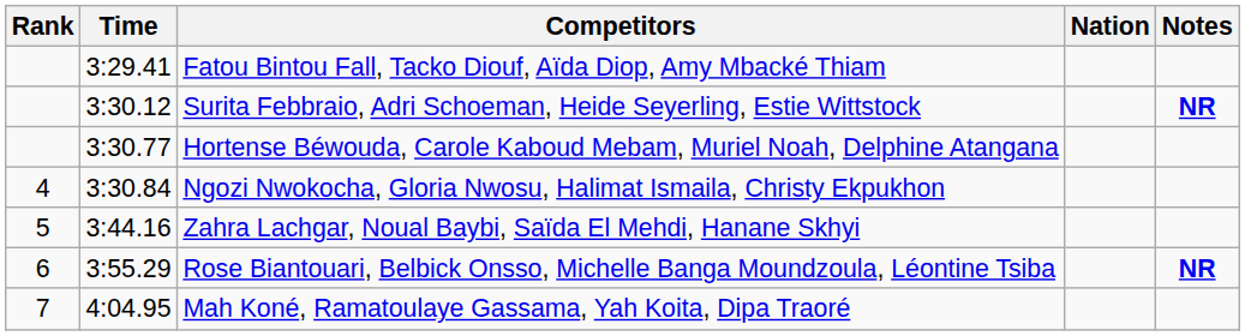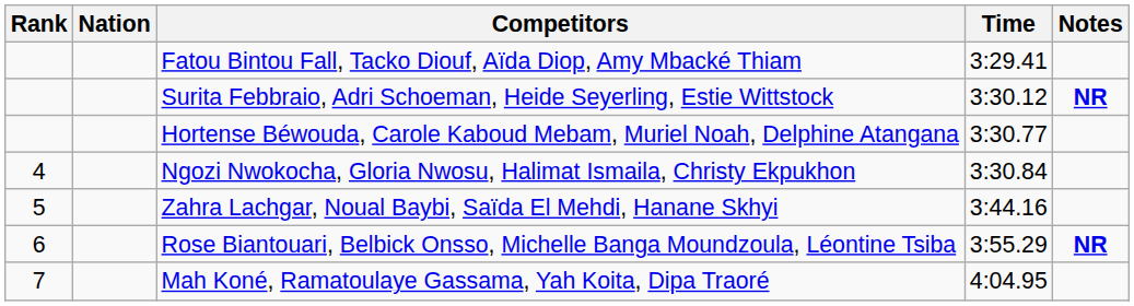 <table class="wikitable sortable" style="text-align:center; font-size:95%">
 <tr>
 <th>Rank</th>
+<th>Nation</th>
+<th>Competitors</th>
 <th>Time</th>
-<th>Competitors</th>
-<th>Nation</th>
 <th>Notes</th>
 </tr>
 <tr>
 <td></td>
+<td align=left></td>
+<td align=left><a href='#'>Fatou Bintou Fall</a>, <a href='#'>Tacko Diouf</a>, <a href='#'>Aïda Diop</a>, <a href='#'>Amy Mbacké Thiam</a></td>
 <td>3:29.41</td>
-<td align=left><a href='#'>Fatou Bintou Fall</a>, <a href='#'>Tacko Diouf</a>, <a href='#'>Aïda Diop</a>, <a href='#'>Amy Mbacké Thiam</a></td>
-<td align=left></td>
 <td></td>
 </tr>
 <tr>
 <td></td>
+<td align=left></td>
+<td align=left><a href='#'>Surita Febbraio</a>, <a href='#'>Adri Schoeman</a>, <a href='#'>Heide Seyerling</a>, <a href='#'>Estie Wittstock</a></td>
 <td>3:30.12</td>
-<td align=left><a href='#'>Surita Febbraio</a>, <a href='#'>Adri Schoeman</a>, <a href='#'>Heide Seyerling</a>, <a href='#'>Estie Wittstock</a></td>
-<td align=left></td>
 <td><strong><a href='#'>NR</a></strong></td>
 </tr>
 <tr>
 <td></td>
+<td align=left></td>
+<td align=left><a href='#'>Hortense Béwouda</a>, <a href='#'>Carole Kaboud Mebam</a>, <a href='#'>Muriel Noah</a>, <a href='#'>Delphine Atangana</a></td>
 <td>3:30.77</td>
-<td align=left><a href='#'>Hortense Béwouda</a>, <a href='#'>Carole Kaboud Mebam</a>, <a href='#'>Muriel Noah</a>, <a href='#'>Delphine Atangana</a></td>
-<td align=left></td>
 <td></td>
 </tr>
 <tr>
 <td>4</td>
+<td align=left></td>
+<td align=left><a href='#'>Ngozi Nwokocha</a>, <a href='#'>Gloria Nwosu</a>, <a href='#'>Halimat Ismaila</a>, <a href='#'>Christy Ekpukhon</a></td>
 <td>3:30.84</td>
-<td align=left><a href='#'>Ngozi Nwokocha</a>, <a href='#'>Gloria Nwosu</a>, <a href='#'>Halimat Ismaila</a>, <a href='#'>Christy Ekpukhon</a></td>
-<td align=left></td>
 <td></td>
 </tr>
 <tr>
 <td>5</td>
+<td align=left></td>
+<td align=left><a href='#'>Zahra Lachgar</a>, <a href='#'>Noual Baybi</a>, <a href='#'>Saïda El Mehdi</a>, <a href='#'>Hanane Skhyi</a></td>
 <td>3:44.16</td>
-<td align=left><a href='#'>Zahra Lachgar</a>, <a href='#'>Noual Baybi</a>, <a href='#'>Saïda El Mehdi</a>, <a href='#'>Hanane Skhyi</a></td>
-<td align=left></td>
 <td></td>
 </tr>
 <tr>
 <td>6</td>
+<td align=left></td>
+<td align=left><a href='#'>Rose Biantouari</a>, <a href='#'>Belbick Onsso</a>, <a href='#'>Michelle Banga Moundzoula</a>, <a href='#'>Léontine Tsiba</a></td>
 <td>3:55.29</td>
-<td align=left><a href='#'>Rose Biantouari</a>, <a href='#'>Belbick Onsso</a>, <a href='#'>Michelle Banga Moundzoula</a>, <a href='#'>Léontine Tsiba</a></td>
-<td align=left></td>
 <td><strong><a href='#'>NR</a></strong></td>
 </tr>
 <tr>
 <td>7</td>
+<td align=left></td>
+<td align=left><a href='#'>Mah Koné</a>, <a href='#'>Ramatoulaye Gassama</a>, <a href='#'>Yah Koita</a>, <a href='#'>Dipa Traoré</a></td>
 <td>4:04.95</td>
-<td align=left><a href='#'>Mah Koné</a>, <a href='#'>Ramatoulaye Gassama</a>, <a href='#'>Yah Koita</a>, <a href='#'>Dipa Traoré</a></td>
-<td align=left></td>
 <td></td>
 </tr>
 </table>
